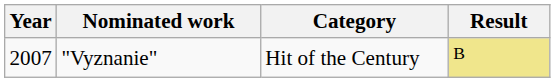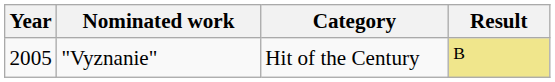 <table class="wikitable">
 <tr>
 <th style="width:32px;">Year</th>
 <th style="width:147px;">Nominated work</th>
 <th style="width:135px;">Category</th>
 <th style="width:69px;">Result</th>
 </tr>
 <tr>
-<td>2007</td>
+<td>2005</td>
 <td>"Vyznanie"</td>
 <td>Hit of the Century</td>
 <td style="background: khaki;"><sup>B</sup></td>
 </tr>
 </table>
